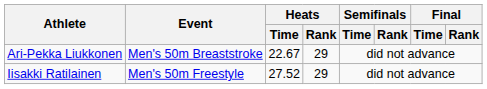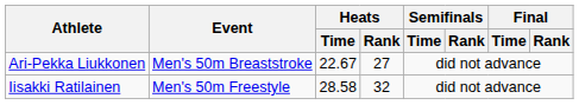 <table class=wikitable style="font-size:90%">
 <tr>
 <th rowspan="2">Athlete</th>
 <th rowspan="2">Event</th>
 <th colspan="2">Heats</th>
 <th colspan="2">Semifinals</th>
 <th colspan="2">Final</th>
 </tr>
 <tr>
 <th>Time</th>
 <th>Rank</th>
 <th>Time</th>
 <th>Rank</th>
 <th>Time</th>
 <th>Rank</th>
 </tr>
 <tr>
 <td rowspan="1"><a href='#'>Ari-Pekka Liukkonen</a></td>
 <td><a href='#'>Men's 50m Breaststroke</a></td>
 <td align=center>22.67</td>
-<td align=center>29</td>
+<td align=center>27</td>
 <td align=center colspan=4>did not advance</td>
 </tr>
 <tr>
 <td rowspan="1"><a href='#'>Iisakki Ratilainen</a></td>
 <td><a href='#'>Men's 50m Freestyle</a></td>
-<td align=center>27.52</td>
-<td align=center>29</td>
+<td align=center>28.58</td>
+<td align=center>32</td>
 <td align=center colspan=4>did not advance</td>
 </tr>
 </table>
